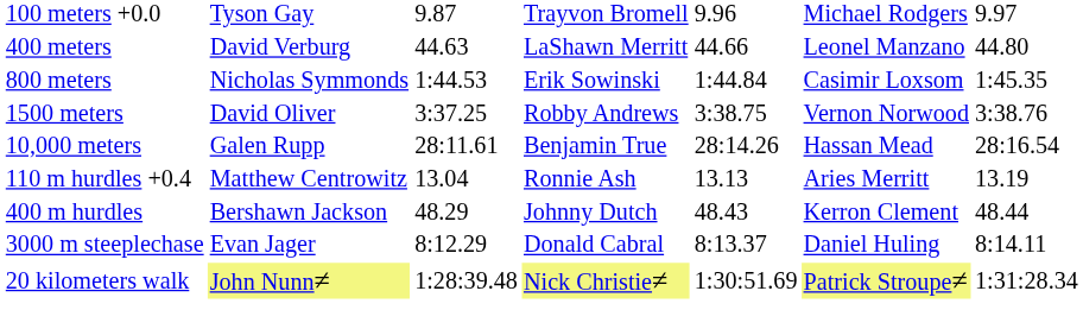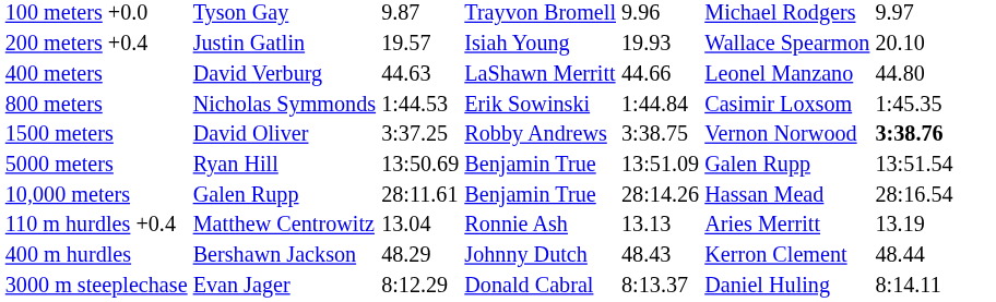 <table>
 <tr>
 <td><a href='#'>100 meters</a> +0.0</td>
 <td><a href='#'>Tyson Gay</a></td>
 <td>9.87</td>
 <td><a href='#'>Trayvon Bromell</a></td>
 <td>9.96</td>
 <td><a href='#'>Michael Rodgers</a></td>
 <td>9.97</td>
+</tr>
+<tr>
+<td><a href='#'>200 meters</a> +0.4</td>
+<td><a href='#'>Justin Gatlin</a></td>
+<td>19.57</td>
+<td><a href='#'>Isiah Young</a></td>
+<td>19.93</td>
+<td><a href='#'>Wallace Spearmon</a></td>
+<td>20.10</td>
 </tr>
 <tr>
 <td><a href='#'>400 meters</a></td>
 <td><a href='#'>David Verburg</a></td>
 <td>44.63</td>
 <td><a href='#'>LaShawn Merritt</a></td>
 <td>44.66</td>
 <td><a href='#'>Leonel Manzano</a></td>
 <td>44.80</td>
 </tr>
 <tr>
 <td><a href='#'>800 meters</a></td>
 <td><a href='#'>Nicholas Symmonds</a></td>
 <td>1:44.53</td>
 <td><a href='#'>Erik Sowinski</a></td>
 <td>1:44.84</td>
 <td><a href='#'>Casimir Loxsom</a></td>
 <td>1:45.35</td>
 </tr>
 <tr>
 <td><a href='#'>1500 meters</a></td>
 <td><a href='#'>David Oliver</a></td>
 <td>3:37.25</td>
 <td><a href='#'>Robby Andrews</a></td>
 <td>3:38.75</td>
 <td><a href='#'>Vernon Norwood</a></td>
-<td>3:38.76</td>
+<td><strong>3:38.76</strong></td>
+</tr>
+<tr>
+<td><a href='#'>5000 meters</a></td>
+<td><a href='#'>Ryan Hill</a></td>
+<td>13:50.69</td>
+<td><a href='#'>Benjamin True</a></td>
+<td>13:51.09</td>
+<td><a href='#'>Galen Rupp</a></td>
+<td>13:51.54</td>
 </tr>
 <tr>
 <td><a href='#'>10,000 meters</a></td>
 <td><a href='#'>Galen Rupp</a></td>
 <td>28:11.61</td>
 <td><a href='#'>Benjamin True</a></td>
 <td>28:14.26</td>
 <td><a href='#'>Hassan Mead</a></td>
 <td>28:16.54</td>
 </tr>
 <tr>
 <td><a href='#'>110 m hurdles</a> +0.4</td>
 <td><a href='#'>Matthew Centrowitz</a></td>
 <td>13.04</td>
 <td><a href='#'>Ronnie Ash</a></td>
 <td>13.13</td>
 <td><a href='#'>Aries Merritt</a></td>
 <td>13.19</td>
 </tr>
 <tr>
 <td><a href='#'>400 m hurdles</a></td>
 <td><a href='#'>Bershawn Jackson</a></td>
 <td>48.29</td>
 <td><a href='#'>Johnny Dutch</a></td>
 <td>48.43</td>
 <td><a href='#'>Kerron Clement</a></td>
 <td>48.44</td>
 </tr>
 <tr>
 <td><a href='#'>3000 m steeplechase</a></td>
 <td><a href='#'>Evan Jager</a></td>
 <td>8:12.29</td>
 <td><a href='#'>Donald Cabral</a></td>
 <td>8:13.37</td>
 <td><a href='#'>Daniel Huling</a></td>
 <td>8:14.11</td>
 </tr>
-<tr>
-<td><a href='#'>20 kilometers walk</a></td>
-<td bgcolor=#F3F781><a href='#'>John Nunn</a><big>≠</big></td>
-<td>1:28:39.48</td>
-<td bgcolor=#F3F781><a href='#'>Nick Christie</a><big>≠</big></td>
-<td>1:30:51.69</td>
-<td bgcolor=#F3F781><a href='#'>Patrick Stroupe</a><big>≠</big></td>
-<td>1:31:28.34</td>
-</tr>
 </table>
